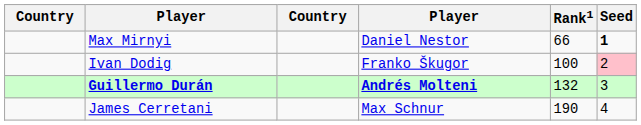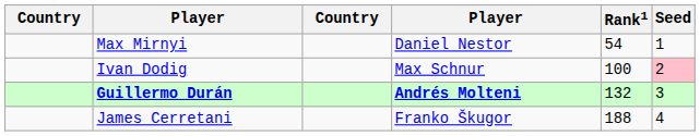 <table class="sortable wikitable">
 <tr>
 <th width="70">Country</th>
 <th width="175">Player</th>
 <th width="70">Country</th>
 <th width="175">Player</th>
 <th>Rank<sup>1</sup></th>
 <th>Seed</th>
 </tr>
 <tr>
 <td></td>
 <td><a href='#'>Max Mirnyi</a></td>
 <td></td>
 <td><a href='#'>Daniel Nestor</a></td>
-<td>66</td>
-<td><strong>1</strong></td>
+<td>54</td>
+<td>1</td>
 </tr>
 <tr>
 <td></td>
 <td><a href='#'>Ivan Dodig</a></td>
 <td></td>
-<td><a href='#'>Franko Škugor</a></td>
+<td><a href='#'>Max Schnur</a></td>
 <td>100</td>
 <td style="background: pink;">2</td>
 </tr>
 <tr style="background:#cfc;">
 <td></td>
 <td><strong><a href='#'>Guillermo Durán</a></strong></td>
 <td></td>
 <td><strong><a href='#'>Andrés Molteni</a></strong></td>
 <td>132</td>
 <td>3</td>
 </tr>
 <tr>
 <td></td>
 <td><a href='#'>James Cerretani</a></td>
 <td></td>
-<td><a href='#'>Max Schnur</a></td>
-<td>190</td>
+<td><a href='#'>Franko Škugor</a></td>
+<td>188</td>
 <td>4</td>
 </tr>
 </table>
